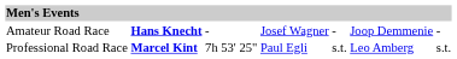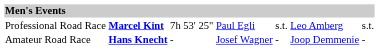 <table>
 <tr bgcolor="#cccccc">
 <td colspan=7><strong>Men's Events</strong></td>
+</tr>
+<tr>
+<td>Professional Road Race<br></td>
+<td><strong><a href='#'>Marcel Kint</a></strong><br><small></small></td>
+<td>7h 53' 25"</td>
+<td><a href='#'>Paul Egli</a><br><small></small></td>
+<td>s.t.</td>
+<td><a href='#'>Leo Amberg</a><br><small></small></td>
+<td>s.t.</td>
 </tr>
 <tr>
 <td>Amateur Road Race</td>
 <td><strong><a href='#'>Hans Knecht</a></strong><br><small></small></td>
 <td>-</td>
 <td><a href='#'>Josef Wagner</a><br><small></small></td>
 <td>-</td>
 <td><a href='#'>Joop Demmenie</a><br><small></small></td>
 <td>-</td>
 </tr>
 <tr>
-<td>Professional Road Race<br></td>
-<td><strong><a href='#'>Marcel Kint</a></strong><br><small></small></td>
-<td>7h 53' 25"</td>
-<td><a href='#'>Paul Egli</a><br><small></small></td>
-<td>s.t.</td>
-<td><a href='#'>Leo Amberg</a><br><small></small></td>
-<td>s.t.</td>
-</tr>
-<tr>
 </tr>
 </table>
